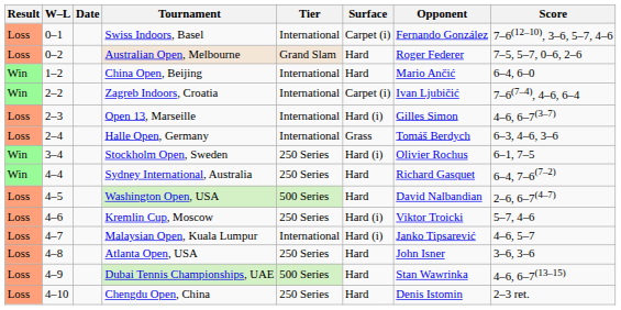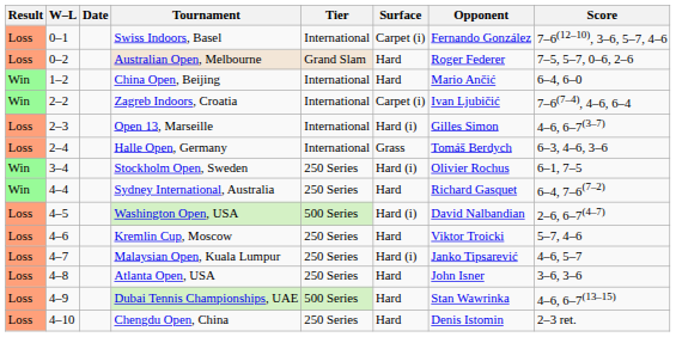 <table class="sortable wikitable">
 <tr>
 <th>Result</th>
 <th class="unsortable">W–L</th>
 <th>Date</th>
 <th>Tournament</th>
 <th>Tier</th>
 <th>Surface</th>
 <th>Opponent</th>
 <th class="unsortable">Score</th>
 </tr>
 <tr>
 <td style="background:#ffa07a;">Loss</td>
 <td>0–1</td>
 <td><a href='#'></a></td>
 <td><a href='#'>Swiss Indoors</a>, Basel</td>
 <td>International</td>
 <td>Carpet (i)</td>
 <td> <a href='#'>Fernando González</a></td>
 <td>7–6<sup>(12–10)</sup>, 3–6, 5–7, 4–6</td>
 </tr>
 <tr>
 <td style="background:#ffa07a;">Loss</td>
 <td>0–2</td>
 <td><a href='#'></a></td>
 <td style="background:#F3E6D7;"><a href='#'>Australian Open</a>, Melbourne</td>
 <td style="background:#F3E6D7;">Grand Slam</td>
 <td>Hard</td>
 <td> <a href='#'>Roger Federer</a></td>
 <td>7–5, 5–7, 0–6, 2–6</td>
 </tr>
 <tr>
 <td style="background:#98fb98;">Win</td>
 <td>1–2</td>
 <td><a href='#'></a></td>
 <td><a href='#'>China Open</a>, Beijing</td>
 <td>International</td>
 <td>Hard</td>
 <td> <a href='#'>Mario Ančić</a></td>
 <td>6–4, 6–0</td>
 </tr>
 <tr>
 <td style="background:#98fb98;">Win</td>
 <td>2–2</td>
 <td><a href='#'></a></td>
 <td><a href='#'>Zagreb Indoors</a>, Croatia</td>
 <td>International</td>
 <td>Carpet (i)</td>
 <td> <a href='#'>Ivan Ljubičić</a></td>
 <td>7–6<sup>(7–4)</sup>, 4–6, 6–4</td>
 </tr>
 <tr>
 <td style="background:#ffa07a;">Loss</td>
 <td>2–3</td>
 <td><a href='#'></a></td>
 <td><a href='#'>Open 13</a>, Marseille</td>
 <td>International</td>
 <td>Hard (i)</td>
 <td> <a href='#'>Gilles Simon</a></td>
 <td>4–6, 6–7<sup>(3–7)</sup></td>
 </tr>
 <tr>
 <td style="background:#ffa07a;">Loss</td>
 <td>2–4</td>
 <td><a href='#'></a></td>
 <td><a href='#'>Halle Open</a>, Germany</td>
 <td>International</td>
 <td>Grass</td>
 <td> <a href='#'>Tomáš Berdych</a></td>
 <td>6–3, 4–6, 3–6</td>
 </tr>
 <tr>
 <td style="background:#98fb98;">Win</td>
 <td>3–4</td>
 <td><a href='#'></a></td>
 <td><a href='#'>Stockholm Open</a>, Sweden</td>
 <td>250 Series</td>
 <td>Hard (i)</td>
 <td> <a href='#'>Olivier Rochus</a></td>
 <td>6–1, 7–5</td>
 </tr>
 <tr>
 <td style="background:#98fb98;">Win</td>
 <td>4–4</td>
 <td><a href='#'></a></td>
 <td><a href='#'>Sydney International</a>, Australia</td>
 <td>250 Series</td>
 <td>Hard</td>
 <td> <a href='#'>Richard Gasquet</a></td>
 <td>6–4, 7–6<sup>(7–2)</sup></td>
 </tr>
 <tr>
 <td style="background:#ffa07a;">Loss</td>
 <td>4–5</td>
 <td><a href='#'></a></td>
 <td style="background:#D4F1C5;"><a href='#'>Washington Open</a>, USA</td>
 <td style="background:#D4F1C5;">500 Series</td>
-<td>Hard</td>
+<td>Hard (i)</td>
 <td> <a href='#'>David Nalbandian</a></td>
 <td>2–6, 6–7<sup>(4–7)</sup></td>
 </tr>
 <tr>
 <td style="background:#ffa07a;">Loss</td>
 <td>4–6</td>
 <td><a href='#'></a></td>
 <td><a href='#'>Kremlin Cup</a>, Moscow</td>
 <td>250 Series</td>
-<td>Hard (i)</td>
+<td>Hard</td>
 <td> <a href='#'>Viktor Troicki</a></td>
 <td>5–7, 4–6</td>
 </tr>
 <tr>
 <td style="background:#ffa07a;">Loss</td>
 <td>4–7</td>
 <td><a href='#'></a></td>
 <td><a href='#'>Malaysian Open</a>, Kuala Lumpur</td>
-<td>International</td>
+<td>250 Series</td>
 <td>Hard (i)</td>
 <td> <a href='#'>Janko Tipsarević</a></td>
 <td>4–6, 5–7</td>
 </tr>
 <tr>
 <td style="background:#ffa07a;">Loss</td>
 <td>4–8</td>
 <td><a href='#'></a></td>
 <td><a href='#'>Atlanta Open</a>, USA</td>
 <td>250 Series</td>
 <td>Hard</td>
 <td> <a href='#'>John Isner</a></td>
 <td>3–6, 3–6</td>
 </tr>
 <tr>
 <td style="background:#ffa07a;">Loss</td>
 <td>4–9</td>
 <td><a href='#'></a></td>
 <td style="background:#D4F1C5;"><a href='#'>Dubai Tennis Championships</a>, UAE</td>
 <td style="background:#D4F1C5;">500 Series</td>
 <td>Hard</td>
 <td> <a href='#'>Stan Wawrinka</a></td>
 <td>4–6, 6–7<sup>(13–15)</sup></td>
 </tr>
 <tr>
 <td style="background:#ffa07a;">Loss</td>
 <td>4–10</td>
 <td><a href='#'></a></td>
 <td><a href='#'>Chengdu Open</a>, China</td>
 <td>250 Series</td>
 <td>Hard</td>
 <td> <a href='#'>Denis Istomin</a></td>
 <td>2–3 ret.</td>
 </tr>
 </table>
